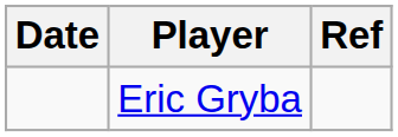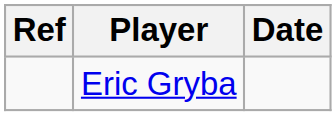 <table class="wikitable">
 <tr>
+<th>Ref</th>
+<th>Player</th>
 <th>Date</th>
-<th>Player</th>
-<th>Ref</th>
 </tr>
 <tr>
 <td></td>
 <td><a href='#'>Eric Gryba</a></td>
 <td></td>
 </tr>
 </table>
